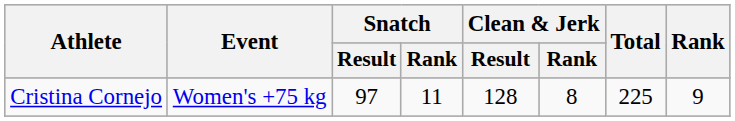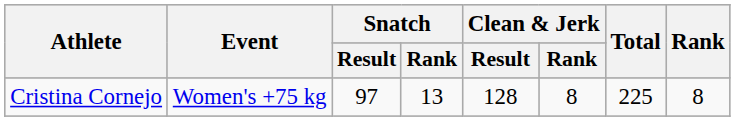 <table class="wikitable" style="font-size:90%">
 <tr>
 <th rowspan="2">Athlete</th>
 <th rowspan="2">Event</th>
 <th colspan="2">Snatch</th>
 <th colspan="2">Clean & Jerk</th>
 <th rowspan="2">Total</th>
 <th rowspan="2">Rank</th>
 </tr>
 <tr style="font-size:95%">
 <th>Result</th>
 <th>Rank</th>
 <th>Result</th>
 <th>Rank</th>
 </tr>
 <tr align=center>
 <td align=left><a href='#'>Cristina Cornejo</a></td>
 <td align=left><a href='#'>Women's +75 kg</a></td>
 <td>97</td>
-<td>11</td>
+<td>13</td>
 <td>128</td>
 <td>8</td>
 <td>225</td>
-<td>9</td>
+<td>8</td>
 </tr>
 </table>
